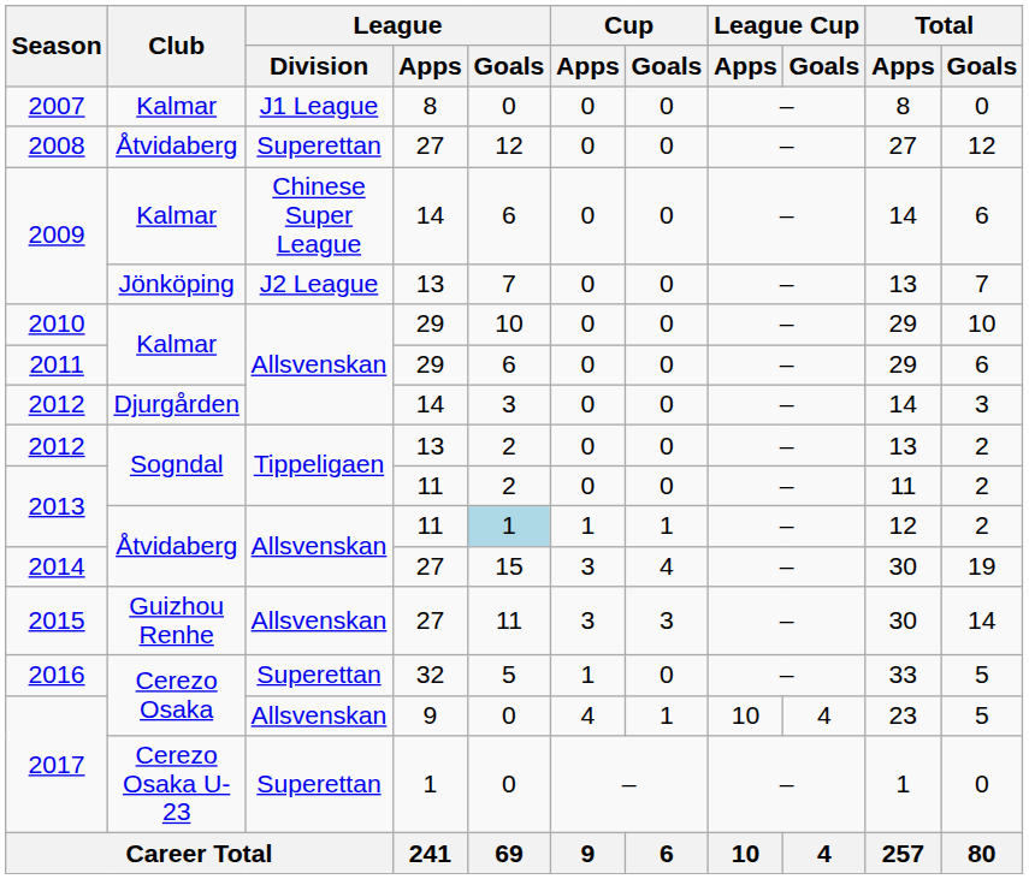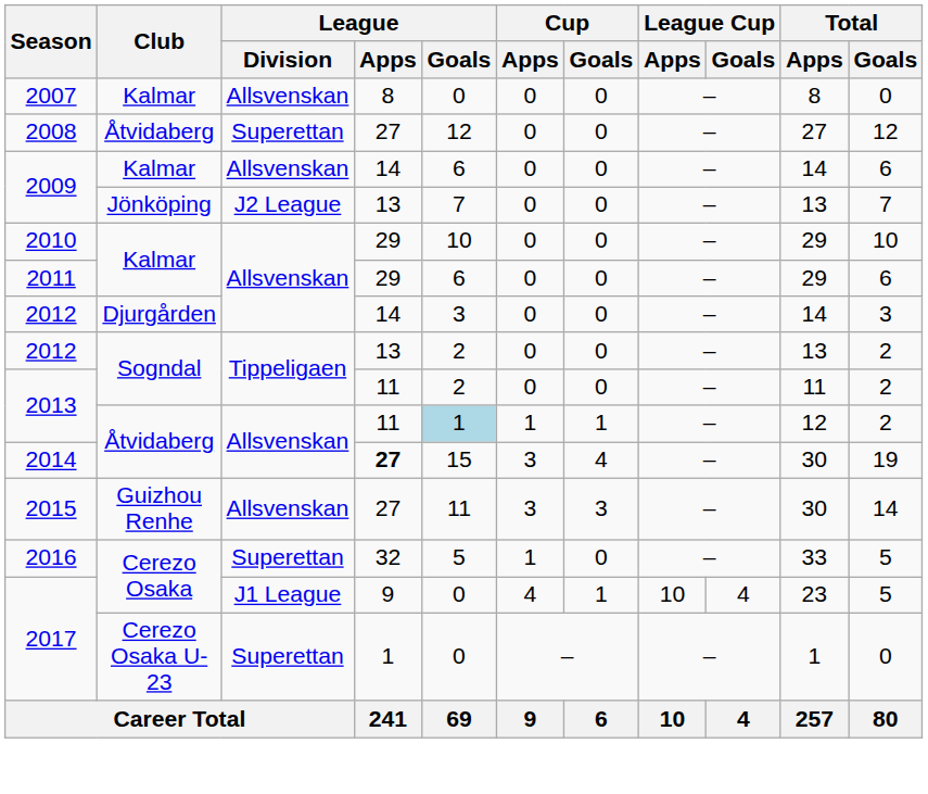 <table class="wikitable" style="text-align: center;">
 <tr>
 <th rowspan="2">Season</th>
 <th rowspan="2">Club</th>
 <th colspan="3">League</th>
 <th colspan="2">Cup</th>
 <th colspan="2">League Cup</th>
 <th colspan="2">Total</th>
 </tr>
 <tr>
 <th>Division</th>
 <th>Apps</th>
 <th>Goals</th>
 <th>Apps</th>
 <th>Goals</th>
 <th>Apps</th>
 <th>Goals</th>
 <th>Apps</th>
 <th>Goals</th>
 </tr>
 <tr>
 <td><a href='#'>2007</a></td>
 <td rowspan="1" valign="center"><a href='#'>Kalmar</a></td>
-<td rowspan="1" valign="center"><a href='#'>J1 League</a></td>
+<td rowspan="1" valign="center"><a href='#'>Allsvenskan</a></td>
 <td>8</td>
 <td>0</td>
 <td>0</td>
 <td>0</td>
 <td colspan="2">–</td>
 <td>8</td>
 <td>0</td>
 </tr>
 <tr>
 <td><a href='#'>2008</a></td>
 <td rowspan="1" valign="center"><a href='#'>Åtvidaberg</a></td>
 <td rowspan="1" valign="center"><a href='#'>Superettan</a></td>
 <td>27</td>
 <td>12</td>
 <td>0</td>
 <td>0</td>
 <td colspan="2">–</td>
 <td>27</td>
 <td>12</td>
 </tr>
 <tr>
 <td rowspan="2"><a href='#'>2009</a></td>
 <td rowspan="1" valign="center"><a href='#'>Kalmar</a></td>
-<td rowspan="1" valign="center"><a href='#'>Chinese Super League</a></td>
+<td rowspan="1" valign="center"><a href='#'>Allsvenskan</a></td>
 <td>14</td>
 <td>6</td>
 <td>0</td>
 <td>0</td>
 <td colspan="2">–</td>
 <td>14</td>
 <td>6</td>
 </tr>
 <tr>
 <td rowspan="1" valign="center"><a href='#'>Jönköping</a></td>
 <td rowspan="1" valign="center"><a href='#'>J2 League</a></td>
 <td>13</td>
 <td>7</td>
 <td>0</td>
 <td>0</td>
 <td colspan="2">–</td>
 <td>13</td>
 <td>7</td>
 </tr>
 <tr>
 <td><a href='#'>2010</a></td>
 <td rowspan="2" valign="center"><a href='#'>Kalmar</a></td>
 <td rowspan="3" valign="center"><a href='#'>Allsvenskan</a></td>
 <td>29</td>
 <td>10</td>
 <td>0</td>
 <td>0</td>
 <td colspan="2">–</td>
 <td>29</td>
 <td>10</td>
 </tr>
 <tr>
 <td><a href='#'>2011</a></td>
 <td>29</td>
 <td>6</td>
 <td>0</td>
 <td>0</td>
 <td colspan="2">–</td>
 <td>29</td>
 <td>6</td>
 </tr>
 <tr>
 <td><a href='#'>2012</a></td>
 <td rowspan="1" valign="center"><a href='#'>Djurgården</a></td>
 <td>14</td>
 <td>3</td>
 <td>0</td>
 <td>0</td>
 <td colspan="2">–</td>
 <td>14</td>
 <td>3</td>
 </tr>
 <tr>
 <td><a href='#'>2012</a></td>
 <td rowspan="2" valign="center"><a href='#'>Sogndal</a></td>
 <td rowspan="2" valign="center"><a href='#'>Tippeligaen</a></td>
 <td>13</td>
 <td>2</td>
 <td>0</td>
 <td>0</td>
 <td colspan="2">–</td>
 <td>13</td>
 <td>2</td>
 </tr>
 <tr>
 <td rowspan="2"><a href='#'>2013</a></td>
 <td>11</td>
 <td>2</td>
 <td>0</td>
 <td>0</td>
 <td colspan="2">–</td>
 <td>11</td>
 <td>2</td>
 </tr>
 <tr>
 <td rowspan="2" valign="center"><a href='#'>Åtvidaberg</a></td>
 <td rowspan="2" valign="center"><a href='#'>Allsvenskan</a></td>
 <td>11</td>
 <td style="background: lightblue;">1</td>
 <td>1</td>
 <td>1</td>
 <td colspan="2">–</td>
 <td>12</td>
 <td>2</td>
 </tr>
 <tr>
 <td><a href='#'>2014</a></td>
-<td>27</td>
+<td><strong>27</strong></td>
 <td>15</td>
 <td>3</td>
 <td>4</td>
 <td colspan="2">–</td>
 <td>30</td>
 <td>19</td>
 </tr>
 <tr>
 <td><a href='#'>2015</a></td>
 <td rowspan="1" valign="center"><a href='#'>Guizhou Renhe</a></td>
 <td rowspan="1" valign="center"><a href='#'>Allsvenskan</a></td>
 <td>27</td>
 <td>11</td>
 <td>3</td>
 <td>3</td>
 <td colspan="2">–</td>
 <td>30</td>
 <td>14</td>
 </tr>
 <tr>
 <td><a href='#'>2016</a></td>
 <td rowspan="2" valign="center"><a href='#'>Cerezo Osaka</a></td>
 <td rowspan="1" valign="center"><a href='#'>Superettan</a></td>
 <td>32</td>
 <td>5</td>
 <td>1</td>
 <td>0</td>
 <td colspan="2">–</td>
 <td>33</td>
 <td>5</td>
 </tr>
 <tr>
 <td rowspan="2"><a href='#'>2017</a></td>
-<td rowspan="1" valign="center"><a href='#'>Allsvenskan</a></td>
+<td rowspan="1" valign="center"><a href='#'>J1 League</a></td>
 <td>9</td>
 <td>0</td>
 <td>4</td>
 <td>1</td>
 <td>10</td>
 <td>4</td>
 <td>23</td>
 <td>5</td>
 </tr>
 <tr>
 <td><a href='#'>Cerezo Osaka U-23</a></td>
 <td rowspan="1" valign="center"><a href='#'>Superettan</a></td>
 <td>1</td>
 <td>0</td>
 <td colspan="2">–</td>
 <td colspan="2">–</td>
 <td>1</td>
 <td>0</td>
 </tr>
 <tr>
 <th colspan="3">Career Total</th>
 <th>241</th>
 <th>69</th>
 <th>9</th>
 <th>6</th>
 <th>10</th>
 <th>4</th>
 <th>257</th>
 <th>80</th>
 </tr>
 </table>
